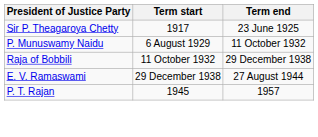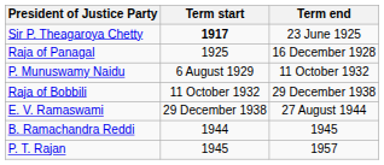 <table class="wikitable">
 <tr>
 <th>President of Justice Party</th>
 <th>Term start</th>
 <th>Term end</th>
 </tr>
 <tr>
 <td><a href='#'>Sir P. Theagaroya Chetty</a></td>
-<td align=center>1917</td>
+<td align=center><strong>1917</strong></td>
 <td align=center>23 June 1925</td>
+</tr>
+<tr>
+<td><a href='#'>Raja of Panagal</a></td>
+<td align=center>1925</td>
+<td align=center>16 December 1928</td>
 </tr>
 <tr>
 <td><a href='#'>P. Munuswamy Naidu</a></td>
 <td align=center>6 August 1929</td>
 <td align=center>11 October 1932</td>
 </tr>
 <tr>
 <td><a href='#'>Raja of Bobbili</a></td>
 <td align=center>11 October 1932</td>
 <td align=center>29 December 1938</td>
 </tr>
 <tr>
 <td><a href='#'>E. V. Ramaswami</a></td>
 <td align=center>29 December 1938</td>
 <td align=center>27 August 1944</td>
 </tr>
 <tr>
+<td><a href='#'>B. Ramachandra Reddi</a></td>
+<td align=center>1944</td>
+<td align=center>1945</td>
+</tr>
+<tr>
 <td><a href='#'>P. T. Rajan</a></td>
 <td align=center>1945</td>
 <td align=center>1957</td>
 </tr>
 </table>
